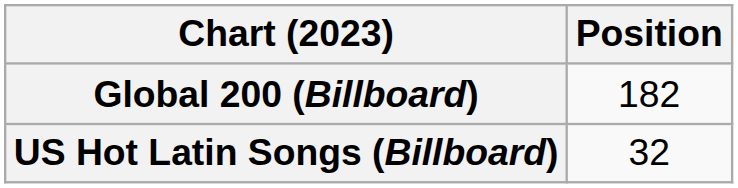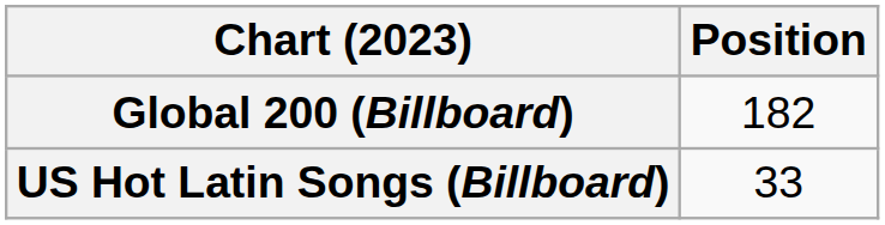 <table class="wikitable sortable plainrowheaders" style="text-align:center">
 <tr>
 <th scope="col">Chart (2023)</th>
 <th scope="col">Position</th>
 </tr>
 <tr>
 <th scope="row">Global 200 (<em>Billboard</em>)</th>
 <td>182</td>
 </tr>
 <tr>
 <th scope="row">US Hot Latin Songs (<em>Billboard</em>)</th>
-<td>32</td>
+<td>33</td>
 </tr>
 </table>
